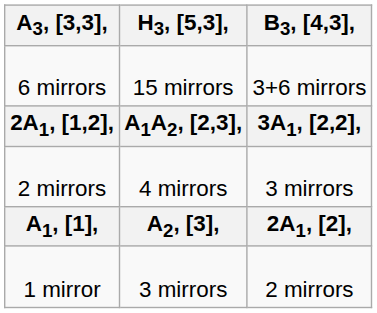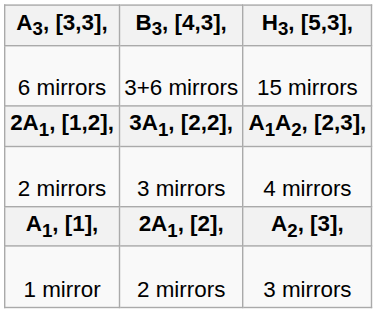 <table class=wikitable align=right>
 <tr>
 <th>A<sub>3</sub>, [3,3], </th>
+<th>B<sub>3</sub>, [4,3], </th>
 <th>H<sub>3</sub>, [5,3], </th>
-<th>B<sub>3</sub>, [4,3], </th>
 </tr>
 <tr align=center>
 <td><br>6 mirrors</td>
+<td><br>3+6 mirrors</td>
 <td><br>15 mirrors</td>
-<td><br>3+6 mirrors</td>
 </tr>
 <tr>
 <th>2A<sub>1</sub>, [1,2], </th>
+<th>3A<sub>1</sub>, [2,2], </th>
 <th>A<sub>1</sub>A<sub>2</sub>, [2,3], <br></th>
-<th>3A<sub>1</sub>, [2,2], </th>
 </tr>
 <tr align=center>
 <td><br>2 mirrors</td>
+<td><br>3 mirrors</td>
 <td><br>4 mirrors</td>
-<td><br>3 mirrors</td>
 </tr>
 <tr>
 <th>A<sub>1</sub>, [1], </th>
+<th>2A<sub>1</sub>, [2], </th>
 <th>A<sub>2</sub>, [3], </th>
-<th>2A<sub>1</sub>, [2], </th>
 </tr>
 <tr align=center>
 <td><br>1 mirror</td>
+<td><br>2 mirrors</td>
 <td><br>3 mirrors</td>
-<td><br>2 mirrors</td>
 </tr>
 </table>
